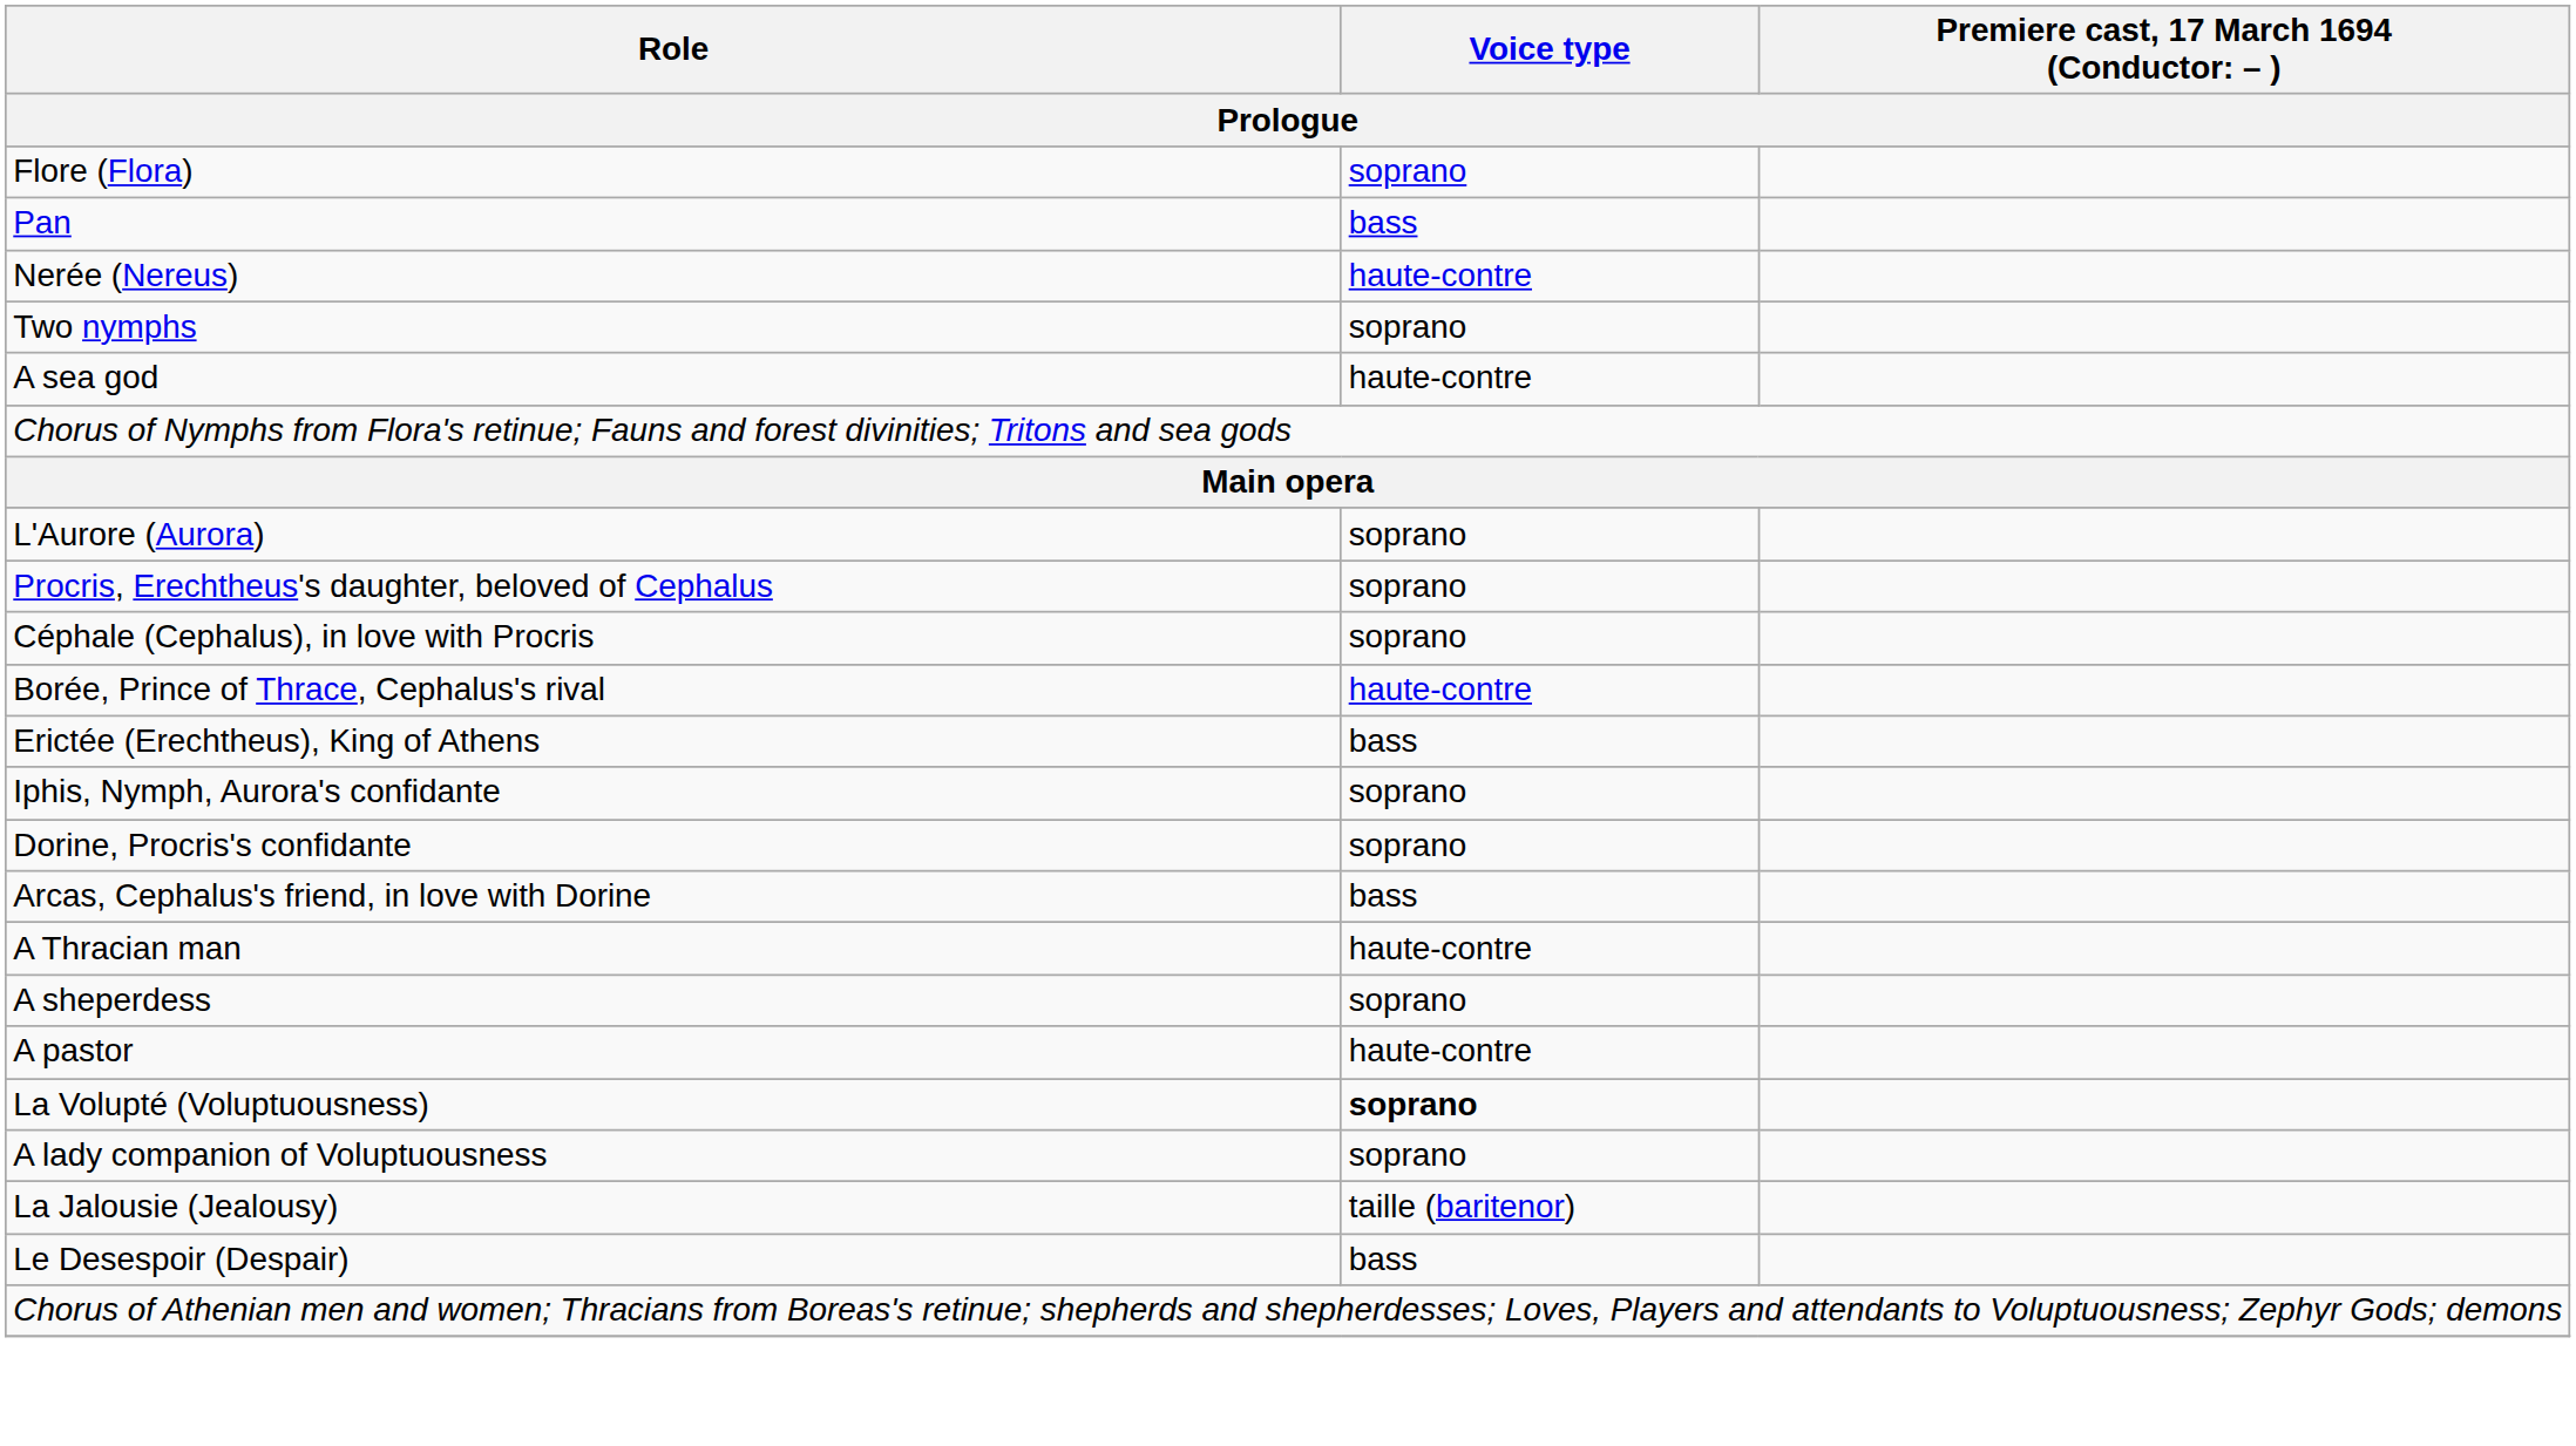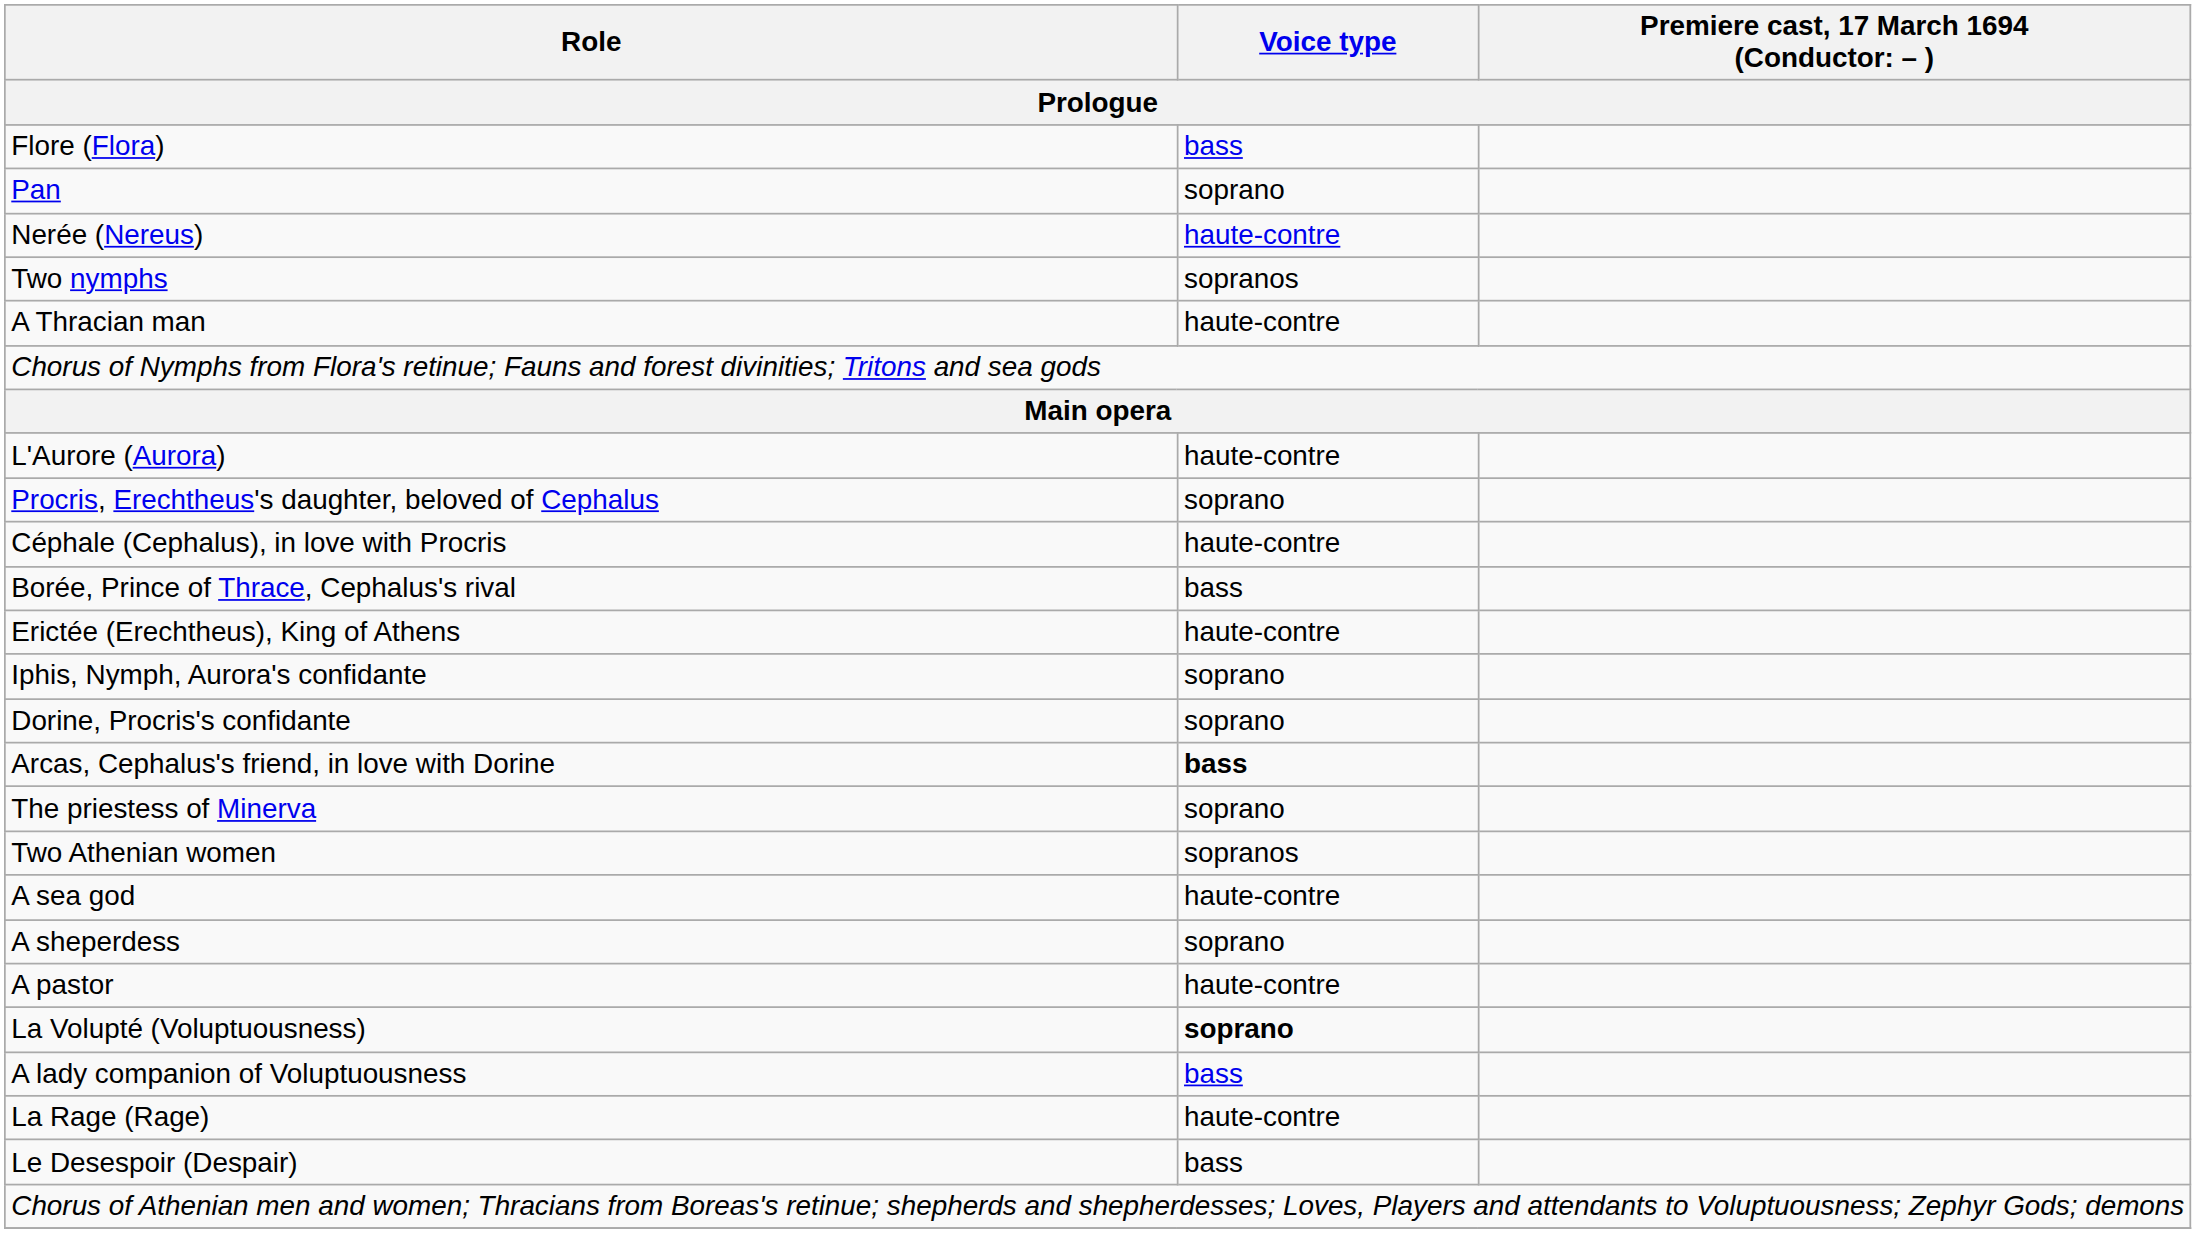 <table class="wikitable">
 <tr>
 <th>Role</th>
 <th><a href='#'>Voice type</a></th>
 <th>Premiere cast, 17 March 1694<br>(Conductor: – )</th>
 </tr>
 <tr>
 <th colspan="3">Prologue</th>
 </tr>
 <tr>
 <td>Flore (<a href='#'>Flora</a>)</td>
-<td><a href='#'>soprano</a></td>
+<td><a href='#'>bass</a></td>
 <td></td>
 </tr>
 <tr>
 <td><a href='#'>Pan</a></td>
-<td><a href='#'>bass</a></td>
+<td>soprano</td>
 <td></td>
 </tr>
 <tr>
 <td>Nerée (<a href='#'>Nereus</a>)</td>
 <td><a href='#'>haute-contre</a></td>
 <td></td>
 </tr>
 <tr>
 <td>Two <a href='#'>nymphs</a></td>
-<td>soprano</td>
+<td>sopranos</td>
 <td></td>
 </tr>
 <tr>
-<td>A sea god</td>
+<td>A Thracian man</td>
 <td>haute-contre</td>
 <td></td>
 </tr>
 <tr>
 <td colspan="3"><em>Chorus of Nymphs from Flora's retinue; Fauns and forest divinities; <a href='#'>Tritons</a> and sea gods</em></td>
 </tr>
 <tr>
 <th colspan="3">Main opera</th>
 </tr>
 <tr>
 <td>L'Aurore (<a href='#'>Aurora</a>)</td>
-<td>soprano</td>
+<td>haute-contre</td>
 <td></td>
 </tr>
 <tr>
 <td><a href='#'>Procris</a>, <a href='#'>Erechtheus</a>'s daughter, beloved of <a href='#'>Cephalus</a></td>
 <td>soprano</td>
 <td></td>
 </tr>
 <tr>
 <td>Céphale (Cephalus), in love with Procris</td>
-<td>soprano</td>
+<td>haute-contre</td>
 <td></td>
 </tr>
 <tr>
 <td>Borée, Prince of <a href='#'>Thrace</a>, Cephalus's rival</td>
-<td><a href='#'>haute-contre</a></td>
+<td>bass</td>
 <td></td>
 </tr>
 <tr>
 <td>Erictée (Erechtheus), King of Athens</td>
-<td>bass</td>
+<td>haute-contre</td>
 <td></td>
 </tr>
 <tr>
 <td>Iphis, Nymph, Aurora's confidante</td>
 <td>soprano</td>
 <td></td>
 </tr>
 <tr>
 <td>Dorine, Procris's confidante</td>
 <td>soprano</td>
 <td></td>
 </tr>
 <tr>
 <td>Arcas, Cephalus's friend, in love with Dorine</td>
-<td>bass</td>
+<td><strong>bass</strong></td>
 <td></td>
 </tr>
 <tr>
-<td>A Thracian man</td>
+<td>The priestess of <a href='#'>Minerva</a></td>
+<td>soprano</td>
+<td></td>
+</tr>
+<tr>
+<td>Two Athenian women</td>
+<td>sopranos</td>
+<td></td>
+</tr>
+<tr>
+<td>A sea god</td>
 <td>haute-contre</td>
 <td></td>
 </tr>
 <tr>
 <td>A sheperdess</td>
 <td>soprano</td>
 <td></td>
 </tr>
 <tr>
 <td>A pastor</td>
 <td>haute-contre</td>
 <td></td>
 </tr>
 <tr>
 <td>La Volupté (Voluptuousness)</td>
 <td><strong>soprano</strong></td>
 <td></td>
 </tr>
 <tr>
 <td>A lady companion of Voluptuousness</td>
-<td>soprano</td>
+<td><a href='#'>bass</a></td>
 <td></td>
 </tr>
 <tr>
-<td>La Jalousie (Jealousy)</td>
-<td>taille (<a href='#'>baritenor</a>)</td>
+<td>La Rage (Rage)</td>
+<td>haute-contre</td>
 <td></td>
 </tr>
 <tr>
 <td>Le Desespoir (Despair)</td>
 <td>bass</td>
 <td></td>
 </tr>
 <tr>
 <td colspan="3"><em>Chorus of Athenian men and women; Thracians from Boreas's retinue; shepherds and shepherdesses; Loves, Players and attendants to Voluptuousness; Zephyr Gods; demons</em></td>
 </tr>
 <tr>
 </tr>
 </table>
